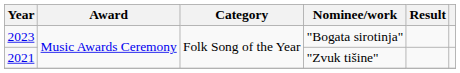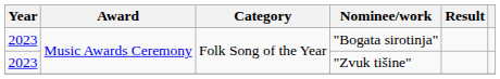 <table class="wikitable">
 <tr>
 <th>Year</th>
 <th>Award</th>
 <th>Category</th>
 <th>Nominee/work</th>
 <th>Result</th>
 <th></th>
 </tr>
 <tr>
 <td><a href='#'>2023</a></td>
 <td rowspan="2"><a href='#'>Music Awards Ceremony</a></td>
 <td rowspan="2">Folk Song of the Year</td>
 <td>"Bogata sirotinja"</td>
 <td></td>
 <td></td>
 </tr>
 <tr>
-<td><a href='#'>2021</a></td>
+<td><a href='#'>2023</a></td>
 <td>"Zvuk tišine"</td>
 <td></td>
 <td></td>
 </tr>
 <tr>
 </tr>
 </table>
